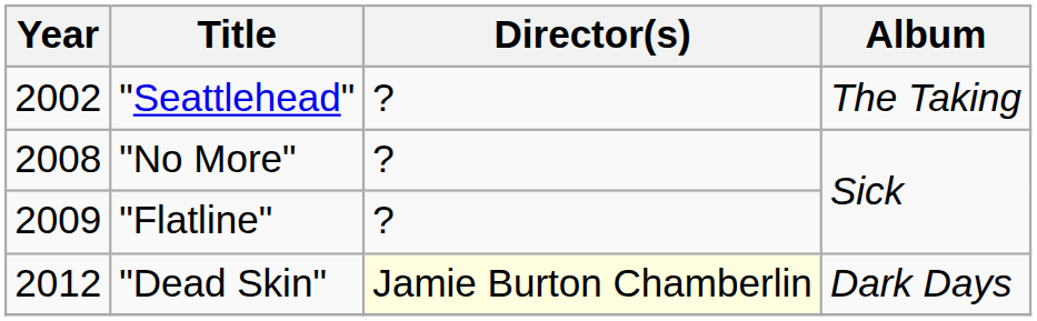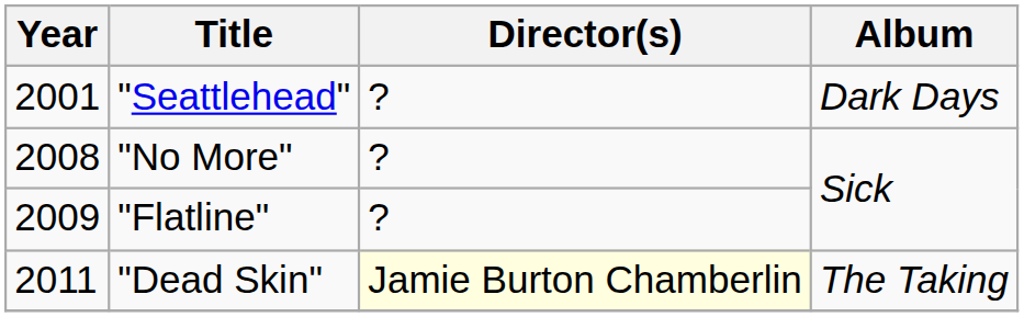 <table class="wikitable">
 <tr>
 <th>Year</th>
 <th>Title</th>
 <th>Director(s)</th>
 <th>Album</th>
 </tr>
 <tr>
-<td>2002</td>
+<td>2001</td>
 <td>"<a href='#'>Seattlehead</a>"</td>
 <td rowspan="1">?</td>
-<td><em>The Taking</em></td>
+<td><em>Dark Days</em></td>
 </tr>
 <tr>
 <td>2008</td>
 <td>"No More"</td>
 <td rowspan="1">?</td>
 <td rowspan="2"><em>Sick</em></td>
 </tr>
 <tr>
 <td>2009</td>
 <td>"Flatline"</td>
 <td rowspan="1">?</td>
 </tr>
 <tr>
-<td>2012</td>
+<td>2011</td>
 <td>"Dead Skin"</td>
 <td style="background: lightyellow;">Jamie Burton Chamberlin</td>
-<td><em>Dark Days</em></td>
+<td><em>The Taking</em></td>
 </tr>
 <tr>
 </tr>
 </table>
